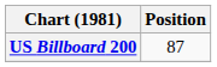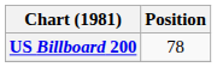 <table class="wikitable sortable plainrowheaders" style="text-align:center">
 <tr>
 <th scope="col">Chart (1981)</th>
 <th scope="col">Position</th>
 </tr>
 <tr>
 <th scope="row"><a href='#'>US <em>Billboard</em> 200</a></th>
-<td>87</td>
+<td>78</td>
 </tr>
 <tr>
 </tr>
 </table>
